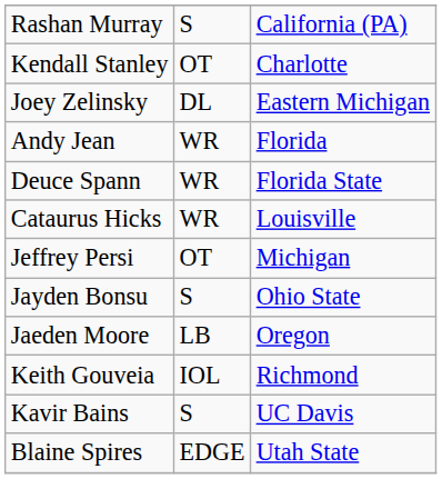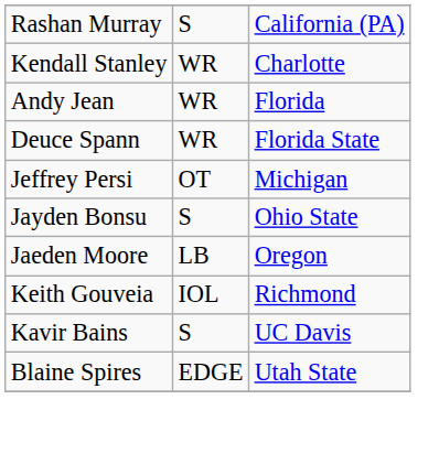 <table class="wikitable sortable">
 <tr>
 </tr>
 <tr>
 <td>Rashan Murray</td>
 <td>S</td>
 <td><a href='#'>California (PA)</a></td>
 </tr>
 <tr>
 <td>Kendall Stanley</td>
-<td>OT</td>
+<td>WR</td>
 <td><a href='#'>Charlotte</a></td>
-</tr>
-<tr>
-<td>Joey Zelinsky</td>
-<td>DL</td>
-<td><a href='#'>Eastern Michigan</a></td>
 </tr>
 <tr>
 <td>Andy Jean</td>
 <td>WR</td>
 <td><a href='#'>Florida</a></td>
 </tr>
 <tr>
 <td>Deuce Spann</td>
 <td>WR</td>
 <td><a href='#'>Florida State</a></td>
-</tr>
-<tr>
-<td>Cataurus Hicks</td>
-<td>WR</td>
-<td><a href='#'>Louisville</a></td>
 </tr>
 <tr>
 <td>Jeffrey Persi</td>
 <td>OT</td>
 <td><a href='#'>Michigan</a></td>
 </tr>
 <tr>
 <td>Jayden Bonsu</td>
 <td>S</td>
 <td><a href='#'>Ohio State</a></td>
 </tr>
 <tr>
 <td>Jaeden Moore</td>
 <td>LB</td>
 <td><a href='#'>Oregon</a></td>
 </tr>
 <tr>
 <td>Keith Gouveia</td>
 <td>IOL</td>
 <td><a href='#'>Richmond</a></td>
 </tr>
 <tr>
 <td>Kavir Bains</td>
 <td>S</td>
 <td><a href='#'>UC Davis</a></td>
 </tr>
 <tr>
 <td>Blaine Spires</td>
 <td>EDGE</td>
 <td><a href='#'>Utah State</a></td>
 </tr>
 <tr>
 </tr>
 </table>
